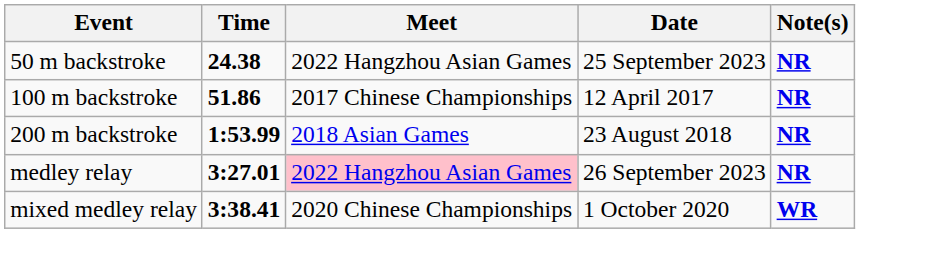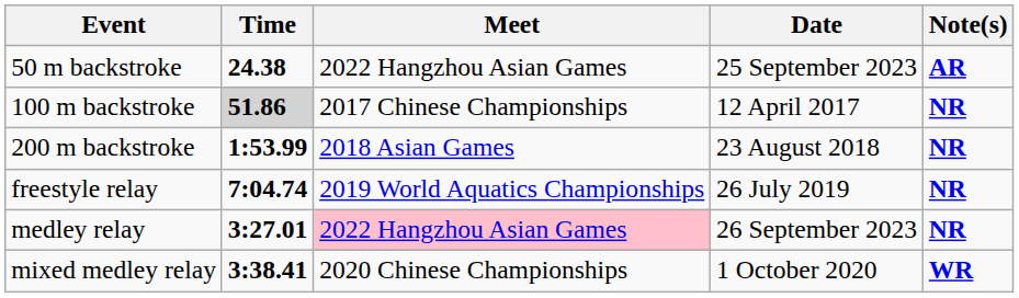 <table class="wikitable">
 <tr>
 <th>Event</th>
 <th>Time</th>
 <th>Meet</th>
 <th>Date</th>
 <th>Note(s)</th>
 </tr>
 <tr>
 <td>50 m backstroke</td>
 <td><strong>24.38</strong></td>
 <td>2022 Hangzhou Asian Games</td>
 <td>25 September 2023</td>
-<td><strong><a href='#'>NR</a></strong></td>
+<td><strong><a href='#'>AR</a></strong></td>
 </tr>
 <tr>
 <td>100 m backstroke</td>
-<td><strong>51.86</strong></td>
+<td style="background: lightgrey;"><strong>51.86</strong></td>
 <td>2017 Chinese Championships</td>
 <td>12 April 2017</td>
 <td><strong><a href='#'>NR</a></strong></td>
 </tr>
 <tr>
 <td>200 m backstroke</td>
 <td><strong>1:53.99</strong></td>
 <td><a href='#'>2018 Asian Games</a></td>
 <td>23 August 2018</td>
+<td><strong><a href='#'>NR</a></strong></td>
+</tr>
+<tr>
+<td> freestyle relay</td>
+<td><strong>7:04.74</strong></td>
+<td><a href='#'>2019 World Aquatics Championships</a></td>
+<td>26 July 2019</td>
 <td><strong><a href='#'>NR</a></strong></td>
 </tr>
 <tr>
 <td> medley relay</td>
 <td><strong>3:27.01</strong></td>
 <td style="background: pink;"><a href='#'>2022 Hangzhou Asian Games</a></td>
 <td>26 September 2023</td>
 <td><strong><a href='#'>NR</a></strong></td>
 </tr>
 <tr>
 <td> mixed medley relay</td>
 <td><strong>3:38.41</strong></td>
 <td>2020 Chinese Championships</td>
 <td>1 October 2020</td>
 <td><strong><a href='#'>WR</a></strong></td>
 </tr>
 </table>
